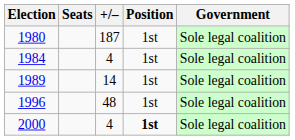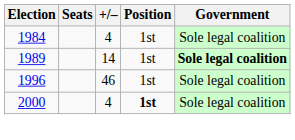 <table class=wikitable style=text-align:center>
 <tr>
 <th>Election</th>
 <th>Seats</th>
 <th>+/–</th>
 <th>Position</th>
 <th>Government</th>
-</tr>
-<tr>
-<td><a href='#'>1980</a></td>
-<td></td>
-<td> 187</td>
-<td> 1st</td>
-<td style="background-color:#CCFFCC">Sole legal coalition</td>
 </tr>
 <tr>
 <td><a href='#'>1984</a></td>
 <td></td>
 <td> 4</td>
 <td> 1st</td>
 <td style="background-color:#CCFFCC">Sole legal coalition</td>
 </tr>
 <tr>
 <td><a href='#'>1989</a></td>
 <td></td>
 <td> 14</td>
 <td> 1st</td>
-<td style="background-color:#CCFFCC">Sole legal coalition</td>
+<td style="background-color:#CCFFCC"><strong>Sole legal coalition</strong></td>
 </tr>
 <tr>
 <td><a href='#'>1996</a></td>
 <td></td>
-<td> 48</td>
+<td> 46</td>
 <td> 1st</td>
 <td style="background-color:#CCFFCC">Sole legal coalition</td>
 </tr>
 <tr>
 <td><a href='#'>2000</a></td>
 <td></td>
 <td> 4</td>
 <td><strong> 1st</strong></td>
 <td style="background-color:#CCFFCC">Sole legal coalition</td>
 </tr>
 </table>
